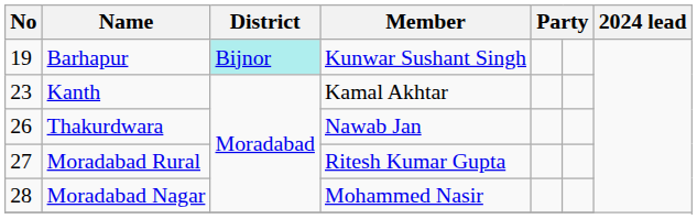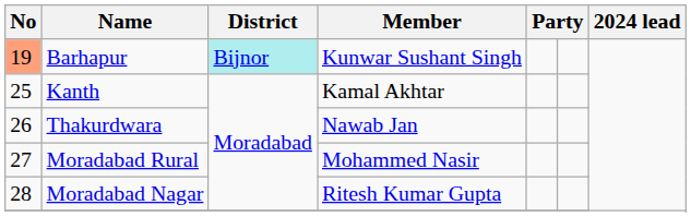 <table class="wikitable sortable">
 <tr>
 <th>No</th>
 <th>Name</th>
 <th>District</th>
 <th>Member</th>
 <th colspan="2">Party</th>
 <th colspan="2">2024 lead</th>
 </tr>
 <tr>
-<td>19</td>
+<td style="background: lightsalmon;">19</td>
 <td><a href='#'>Barhapur</a></td>
 <td style="background: paleturquoise;"><a href='#'>Bijnor</a></td>
 <td><a href='#'>Kunwar Sushant Singh</a></td>
 <td></td>
 <td></td>
 </tr>
 <tr>
-<td>23</td>
+<td>25</td>
 <td><a href='#'>Kanth</a></td>
 <td rowspan="4"><a href='#'>Moradabad</a></td>
 <td>Kamal Akhtar</td>
 <td></td>
 <td></td>
 </tr>
 <tr>
 <td>26</td>
 <td><a href='#'>Thakurdwara</a></td>
 <td><a href='#'>Nawab Jan</a></td>
 <td></td>
 <td></td>
 </tr>
 <tr>
 <td>27</td>
 <td><a href='#'>Moradabad Rural</a></td>
-<td><a href='#'>Ritesh Kumar Gupta</a></td>
+<td><a href='#'>Mohammed Nasir</a></td>
 <td></td>
 <td></td>
 </tr>
 <tr>
 <td>28</td>
 <td><a href='#'>Moradabad Nagar</a></td>
-<td><a href='#'>Mohammed Nasir</a></td>
+<td><a href='#'>Ritesh Kumar Gupta</a></td>
 <td></td>
 <td></td>
 </tr>
 <tr>
 </tr>
 </table>
